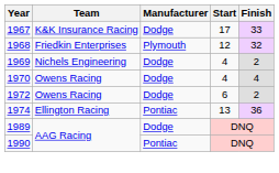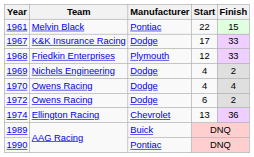 <table class="wikitable" style="font-size: 90%;">
 <tr>
 <th>Year</th>
 <th>Team</th>
 <th>Manufacturer</th>
 <th>Start</th>
 <th>Finish</th>
+</tr>
+<tr>
+<td><a href='#'>1961</a></td>
+<td><a href='#'>Melvin Black</a></td>
+<td><a href='#'>Pontiac</a></td>
+<td align=center>22</td>
+<td align=center style="background:#DFFFDF;">15</td>
 </tr>
 <tr>
 <td><a href='#'>1967</a></td>
 <td><a href='#'>K&K Insurance Racing</a></td>
 <td><a href='#'>Dodge</a></td>
 <td align=center>17</td>
 <td align=center style="background:#EFCFFF;">33</td>
 </tr>
 <tr>
 <td><a href='#'>1968</a></td>
 <td><a href='#'>Friedkin Enterprises</a></td>
 <td><a href='#'>Plymouth</a></td>
 <td align=center>12</td>
-<td align=center style="background:#EFCFFF;">32</td>
+<td align=center style="background:#EFCFFF;">33</td>
 </tr>
 <tr>
 <td><a href='#'>1969</a></td>
 <td><a href='#'>Nichels Engineering</a></td>
 <td><a href='#'>Dodge</a></td>
 <td align=center>4</td>
 <td align=center style="background:#DFDFDF;">2</td>
 </tr>
 <tr>
 <td><a href='#'>1970</a></td>
 <td><a href='#'>Owens Racing</a></td>
 <td><a href='#'>Dodge</a></td>
 <td align=center>4</td>
 <td align=center style="background:#DFDFDF;">4</td>
 </tr>
 <tr>
 <td><a href='#'>1972</a></td>
 <td><a href='#'>Owens Racing</a></td>
 <td><a href='#'>Dodge</a></td>
 <td align=center>6</td>
 <td align=center style="background:#DFDFDF;">2</td>
 </tr>
 <tr>
 <td><a href='#'>1974</a></td>
 <td><a href='#'>Ellington Racing</a></td>
-<td><a href='#'>Pontiac</a></td>
+<td><a href='#'>Chevrolet</a></td>
 <td align=center>13</td>
 <td align=center style="background:#EFCFFF;">36</td>
 </tr>
 <tr>
 <td><a href='#'>1989</a></td>
 <td rowspan=2><a href='#'>AAG Racing</a></td>
-<td><a href='#'>Dodge</a></td>
+<td><a href='#'>Buick</a></td>
 <td align=center colspan=2 style="background:#FFCFCF;">DNQ</td>
 </tr>
 <tr>
 <td><a href='#'>1990</a></td>
 <td><a href='#'>Pontiac</a></td>
 <td align=center colspan=2 style="background:#FFCFCF;">DNQ</td>
 </tr>
 </table>
